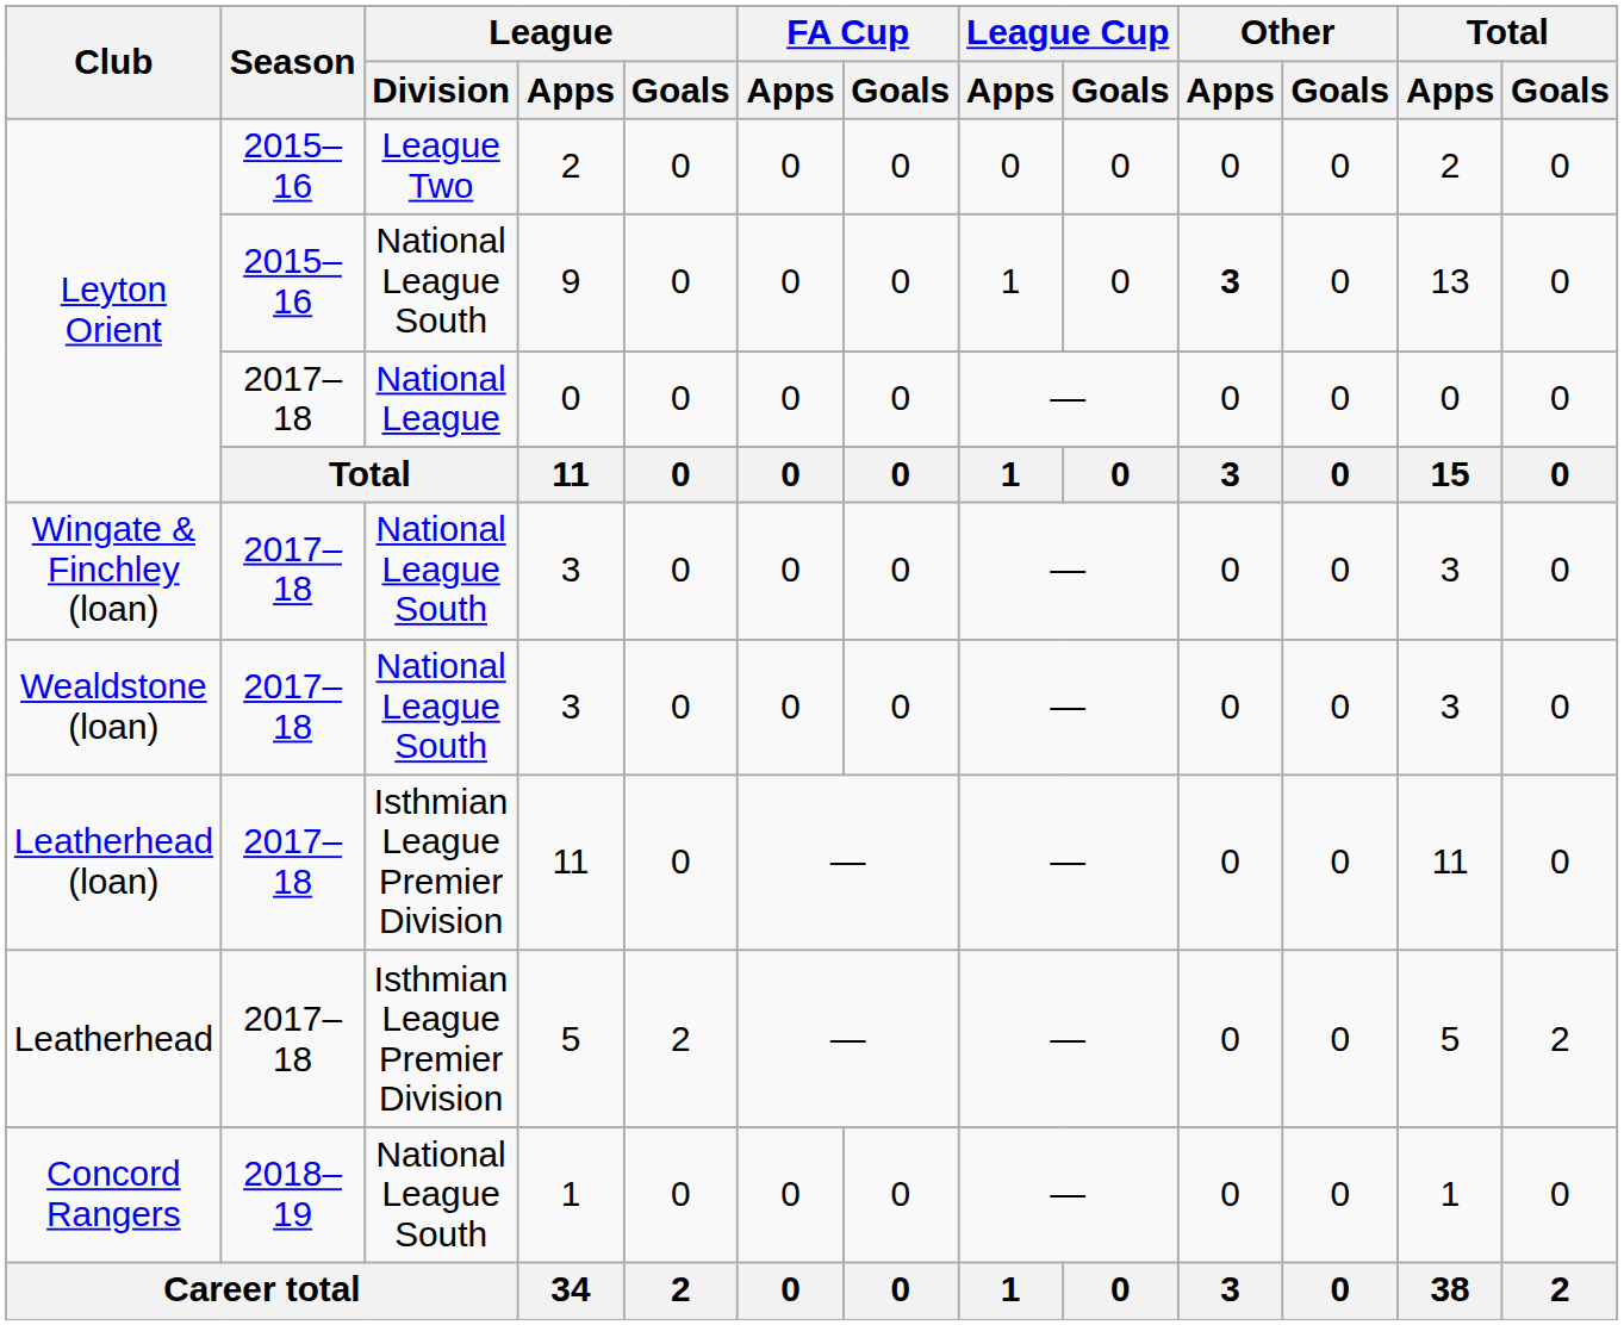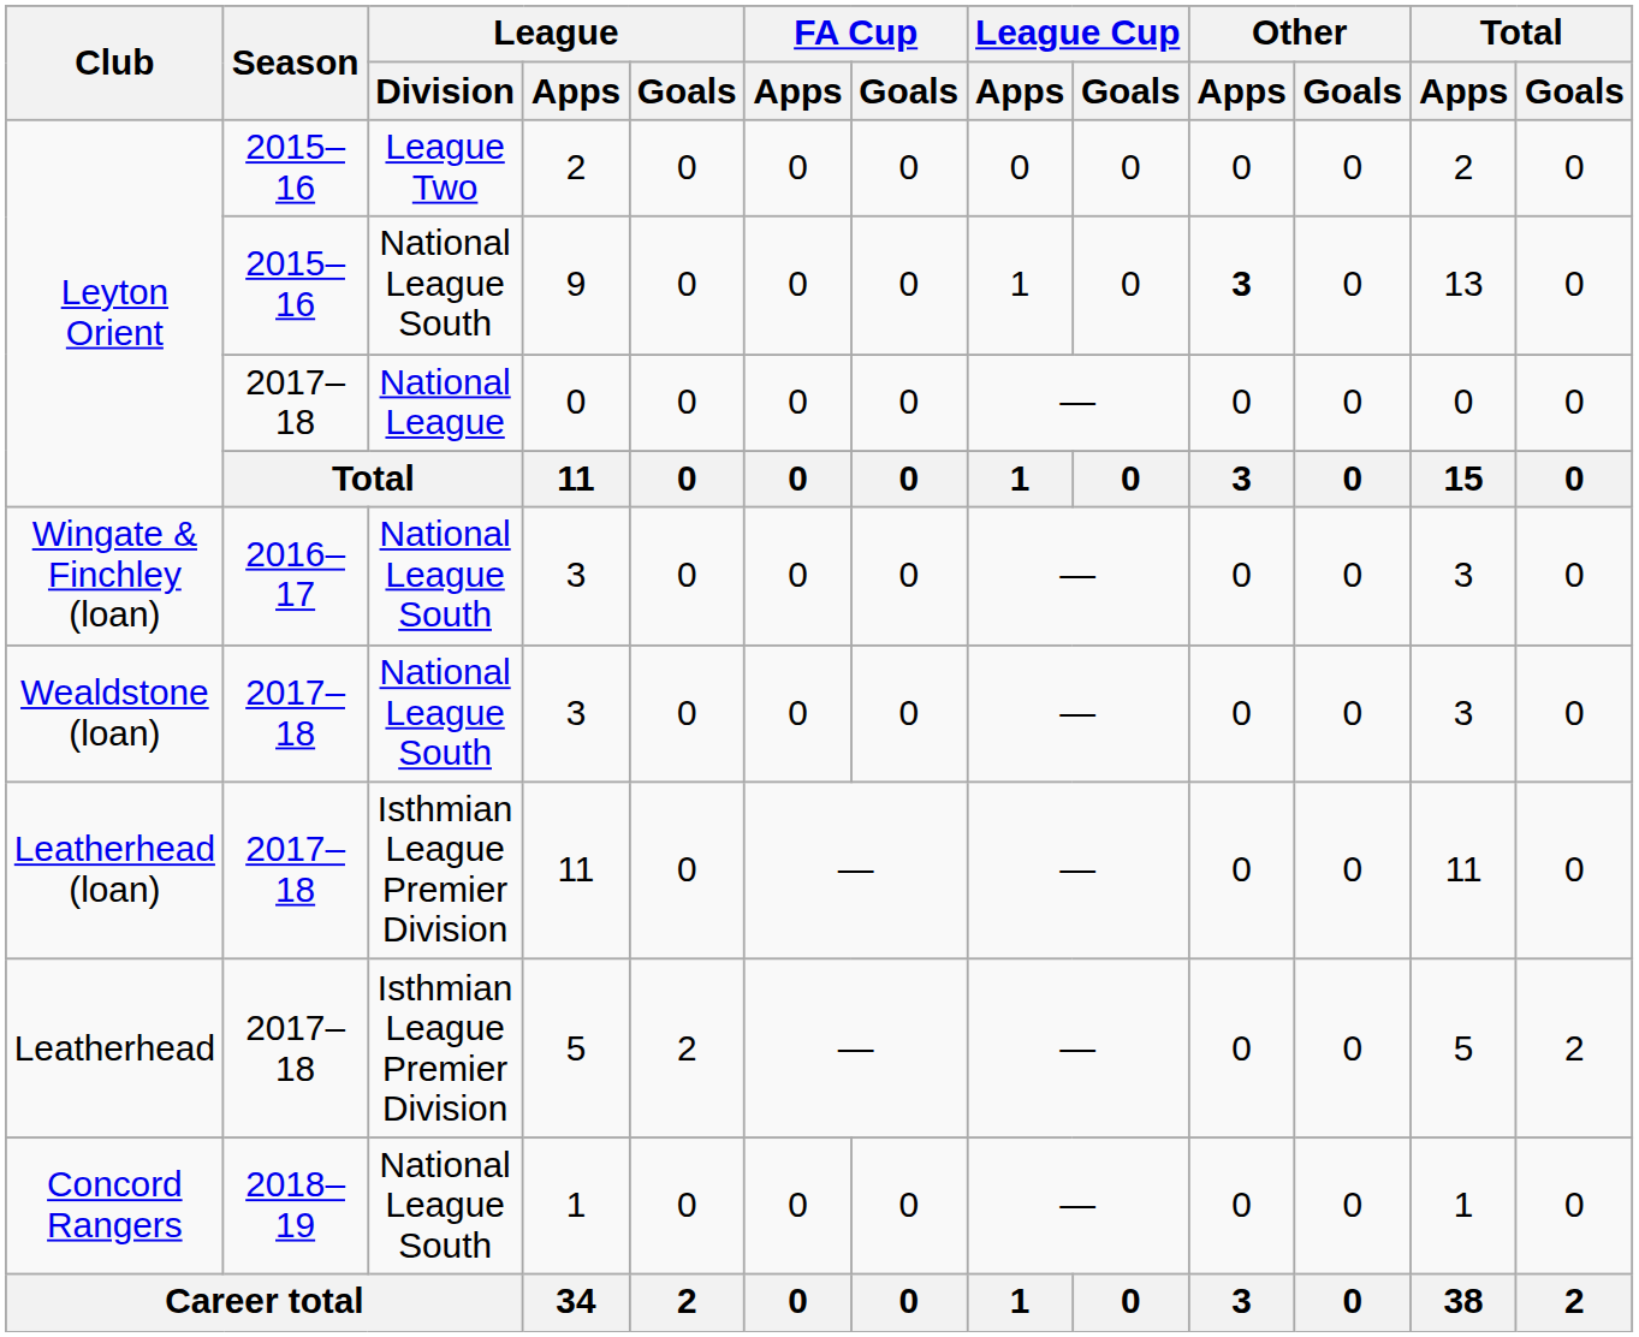 <table class="wikitable" style="text-align: center;">
 <tr>
 <th rowspan="2">Club</th>
 <th rowspan="2">Season</th>
 <th colspan="3">League</th>
 <th colspan="2"><a href='#'>FA Cup</a></th>
 <th colspan="2"><a href='#'>League Cup</a></th>
 <th colspan="2">Other</th>
 <th colspan="2">Total</th>
 </tr>
 <tr>
 <th>Division</th>
 <th>Apps</th>
 <th>Goals</th>
 <th>Apps</th>
 <th>Goals</th>
 <th>Apps</th>
 <th>Goals</th>
 <th>Apps</th>
 <th>Goals</th>
 <th>Apps</th>
 <th>Goals</th>
 </tr>
 <tr>
 <td rowspan="4" valign="center"><a href='#'>Leyton Orient</a></td>
 <td><a href='#'>2015–16</a></td>
 <td><a href='#'>League Two</a></td>
 <td>2</td>
 <td>0</td>
 <td>0</td>
 <td>0</td>
 <td>0</td>
 <td>0</td>
 <td>0</td>
 <td>0</td>
 <td>2</td>
 <td>0</td>
 </tr>
 <tr>
 <td><a href='#'>2015–16</a></td>
 <td>National League South</td>
 <td>9</td>
 <td>0</td>
 <td>0</td>
 <td>0</td>
 <td>1</td>
 <td>0</td>
 <td><strong>3</strong></td>
 <td>0</td>
 <td>13</td>
 <td>0</td>
 </tr>
 <tr>
 <td>2017–18</td>
 <td><a href='#'>National League</a></td>
 <td>0</td>
 <td>0</td>
 <td>0</td>
 <td>0</td>
 <td colspan="2">—</td>
 <td>0</td>
 <td>0</td>
 <td>0</td>
 <td>0</td>
 </tr>
 <tr>
 <th colspan="2">Total</th>
 <th>11</th>
 <th>0</th>
 <th>0</th>
 <th>0</th>
 <th>1</th>
 <th>0</th>
 <th>3</th>
 <th>0</th>
 <th>15</th>
 <th>0</th>
 </tr>
 <tr>
 <td rowspan="1" valign="center"><a href='#'>Wingate & Finchley</a> (loan)</td>
-<td><a href='#'>2017–18</a></td>
+<td><a href='#'>2016–17</a></td>
 <td><a href='#'>National League South</a></td>
 <td>3</td>
 <td>0</td>
 <td>0</td>
 <td>0</td>
 <td colspan="2">—</td>
 <td>0</td>
 <td>0</td>
 <td>3</td>
 <td>0</td>
 </tr>
 <tr>
 <td rowspan="1" valign="center"><a href='#'>Wealdstone</a> (loan)</td>
 <td><a href='#'>2017–18</a></td>
 <td><a href='#'>National League South</a></td>
 <td>3</td>
 <td>0</td>
 <td>0</td>
 <td>0</td>
 <td colspan="2">—</td>
 <td>0</td>
 <td>0</td>
 <td>3</td>
 <td>0</td>
 </tr>
 <tr>
 <td rowspan="1" valign="center"><a href='#'>Leatherhead</a> (loan)</td>
 <td><a href='#'>2017–18</a></td>
 <td>Isthmian League Premier Division</td>
 <td>11</td>
 <td>0</td>
 <td colspan="2">—</td>
 <td colspan="2">—</td>
 <td>0</td>
 <td>0</td>
 <td>11</td>
 <td>0</td>
 </tr>
 <tr>
 <td rowspan="1" valign="center">Leatherhead</td>
 <td>2017–18</td>
 <td>Isthmian League Premier Division</td>
 <td>5</td>
 <td>2</td>
 <td colspan="2">—</td>
 <td colspan="2">—</td>
 <td>0</td>
 <td>0</td>
 <td>5</td>
 <td>2</td>
 </tr>
 <tr>
 <td rowspan="1" valign="center"><a href='#'>Concord Rangers</a></td>
 <td><a href='#'>2018–19</a></td>
 <td>National League South</td>
 <td>1</td>
 <td>0</td>
 <td>0</td>
 <td>0</td>
 <td colspan="2">—</td>
 <td>0</td>
 <td>0</td>
 <td>1</td>
 <td>0</td>
 </tr>
 <tr>
 <th colspan="3">Career total</th>
 <th>34</th>
 <th>2</th>
 <th>0</th>
 <th>0</th>
 <th>1</th>
 <th>0</th>
 <th>3</th>
 <th>0</th>
 <th>38</th>
 <th>2</th>
 </tr>
 </table>
